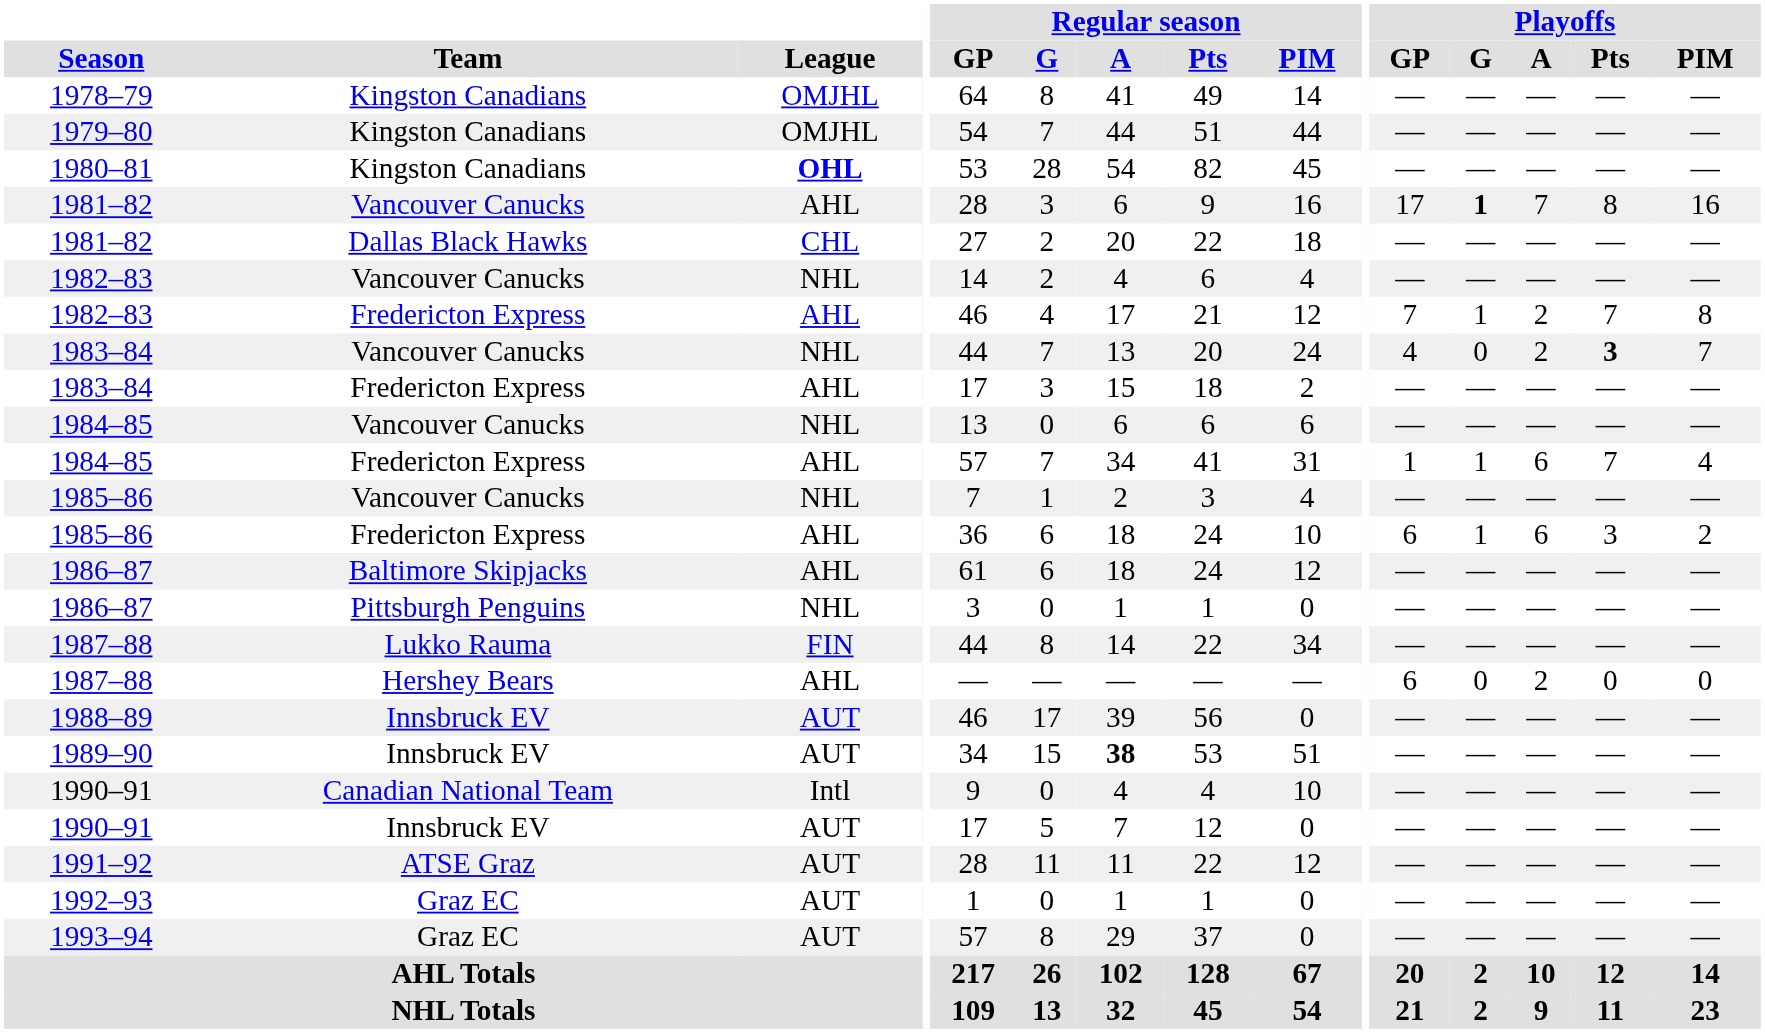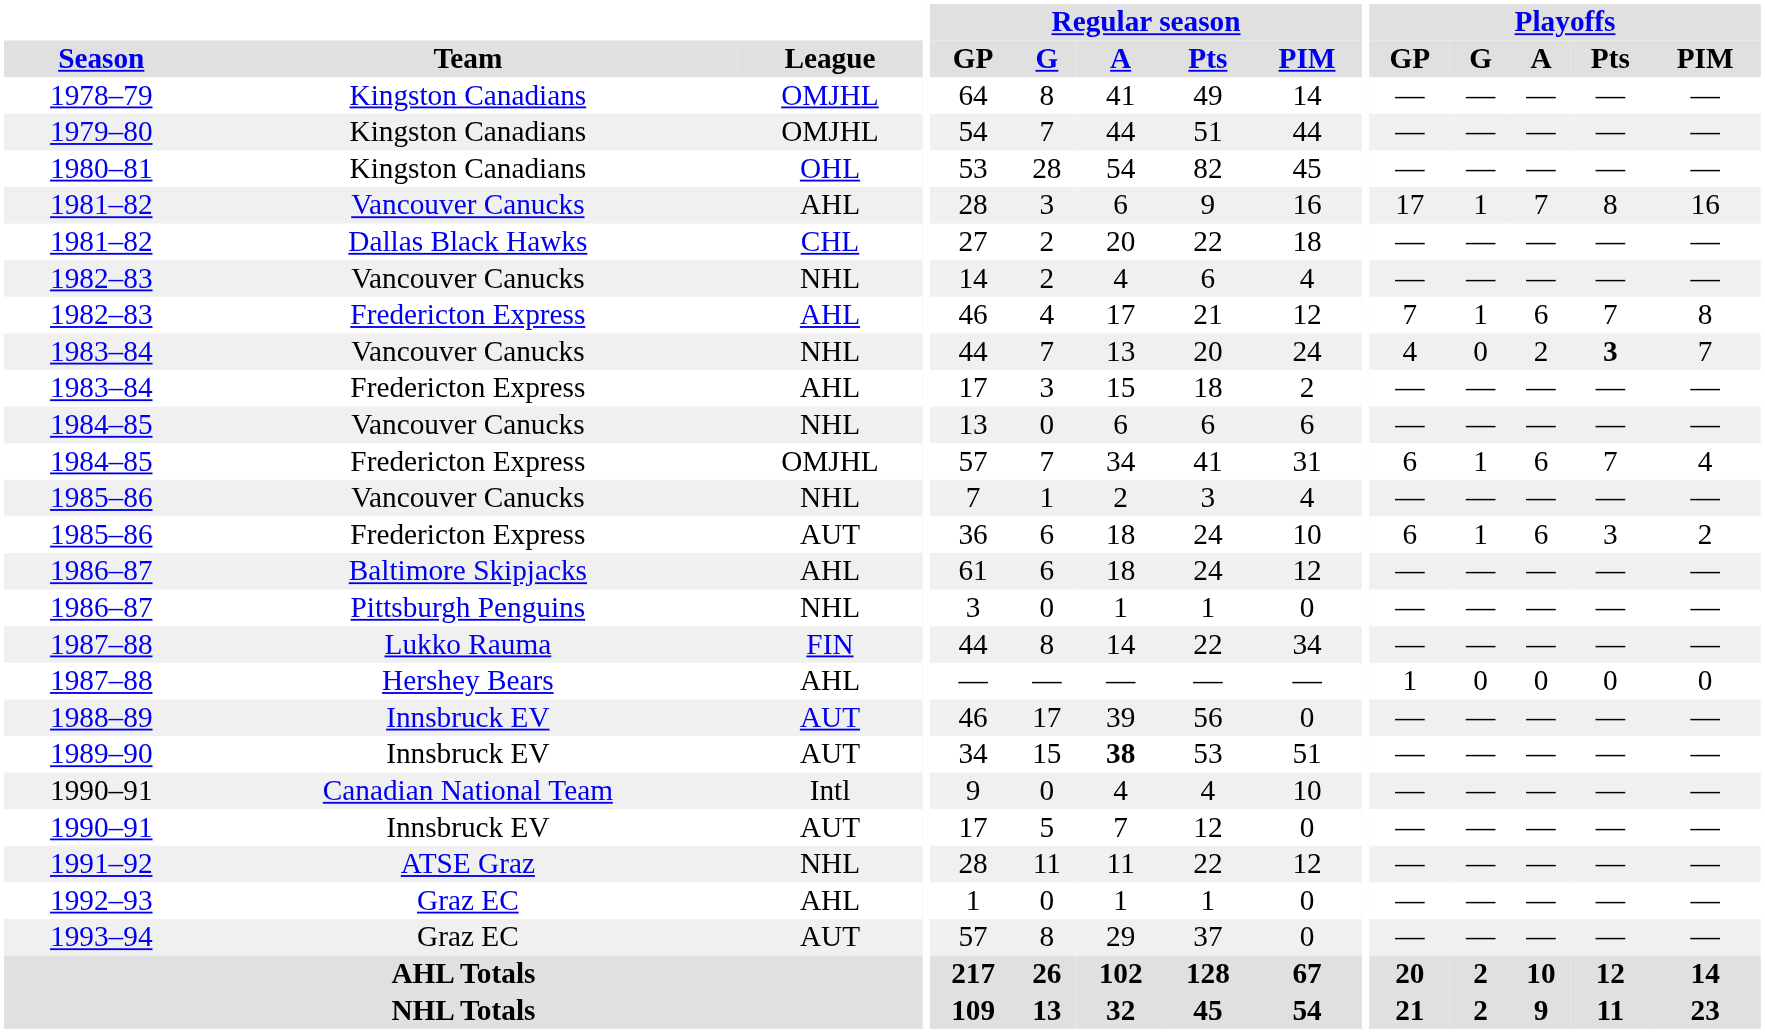 <table border="0" cellpadding="1" cellspacing="0" style="text-align:center; width:60em">
 <tr bgcolor="#e0e0e0">
 <th colspan="3" bgcolor="#ffffff"></th>
 <th rowspan="100" bgcolor="#ffffff"></th>
 <th colspan="5"><a href='#'>Regular season</a></th>
 <th rowspan="100" bgcolor="#ffffff"></th>
 <th colspan="5"><a href='#'>Playoffs</a></th>
 </tr>
 <tr bgcolor="#e0e0e0">
 <th><a href='#'>Season</a></th>
 <th>Team</th>
 <th>League</th>
 <th>GP</th>
 <th><a href='#'>G</a></th>
 <th><a href='#'>A</a></th>
 <th><a href='#'>Pts</a></th>
 <th><a href='#'>PIM</a></th>
 <th>GP</th>
 <th>G</th>
 <th>A</th>
 <th>Pts</th>
 <th>PIM</th>
 </tr>
 <tr>
 <td><a href='#'>1978–79</a></td>
 <td><a href='#'>Kingston Canadians</a></td>
 <td><a href='#'>OMJHL</a></td>
 <td>64</td>
 <td>8</td>
 <td>41</td>
 <td>49</td>
 <td>14</td>
 <td>—</td>
 <td>—</td>
 <td>—</td>
 <td>—</td>
 <td>—</td>
 </tr>
 <tr bgcolor="#f0f0f0">
 <td><a href='#'>1979–80</a></td>
 <td>Kingston Canadians</td>
 <td>OMJHL</td>
 <td>54</td>
 <td>7</td>
 <td>44</td>
 <td>51</td>
 <td>44</td>
 <td>—</td>
 <td>—</td>
 <td>—</td>
 <td>—</td>
 <td>—</td>
 </tr>
 <tr>
 <td><a href='#'>1980–81</a></td>
 <td>Kingston Canadians</td>
-<td><strong><a href='#'>OHL</a></strong></td>
+<td><a href='#'>OHL</a></td>
 <td>53</td>
 <td>28</td>
 <td>54</td>
 <td>82</td>
 <td>45</td>
 <td>—</td>
 <td>—</td>
 <td>—</td>
 <td>—</td>
 <td>—</td>
 </tr>
 <tr bgcolor="#f0f0f0">
 <td><a href='#'>1981–82</a></td>
 <td><a href='#'>Vancouver Canucks</a></td>
 <td>AHL</td>
 <td>28</td>
 <td>3</td>
 <td>6</td>
 <td>9</td>
 <td>16</td>
 <td>17</td>
-<td><strong>1</strong></td>
+<td>1</td>
 <td>7</td>
 <td>8</td>
 <td>16</td>
 </tr>
 <tr>
 <td><a href='#'>1981–82</a></td>
 <td><a href='#'>Dallas Black Hawks</a></td>
 <td><a href='#'>CHL</a></td>
 <td>27</td>
 <td>2</td>
 <td>20</td>
 <td>22</td>
 <td>18</td>
 <td>—</td>
 <td>—</td>
 <td>—</td>
 <td>—</td>
 <td>—</td>
 </tr>
 <tr bgcolor="#f0f0f0">
 <td><a href='#'>1982–83</a></td>
 <td>Vancouver Canucks</td>
 <td>NHL</td>
 <td>14</td>
 <td>2</td>
 <td>4</td>
 <td>6</td>
 <td>4</td>
 <td>—</td>
 <td>—</td>
 <td>—</td>
 <td>—</td>
 <td>—</td>
 </tr>
 <tr>
 <td><a href='#'>1982–83</a></td>
 <td><a href='#'>Fredericton Express</a></td>
 <td><a href='#'>AHL</a></td>
 <td>46</td>
 <td>4</td>
 <td>17</td>
 <td>21</td>
 <td>12</td>
 <td>7</td>
 <td>1</td>
-<td>2</td>
+<td>6</td>
 <td>7</td>
 <td>8</td>
 </tr>
 <tr bgcolor="#f0f0f0">
 <td><a href='#'>1983–84</a></td>
 <td>Vancouver Canucks</td>
 <td>NHL</td>
 <td>44</td>
 <td>7</td>
 <td>13</td>
 <td>20</td>
 <td>24</td>
 <td>4</td>
 <td>0</td>
 <td>2</td>
 <td><strong>3</strong></td>
 <td>7</td>
 </tr>
 <tr>
 <td><a href='#'>1983–84</a></td>
 <td>Fredericton Express</td>
 <td>AHL</td>
 <td>17</td>
 <td>3</td>
 <td>15</td>
 <td>18</td>
 <td>2</td>
 <td>—</td>
 <td>—</td>
 <td>—</td>
 <td>—</td>
 <td>—</td>
 </tr>
 <tr bgcolor="#f0f0f0">
 <td><a href='#'>1984–85</a></td>
 <td>Vancouver Canucks</td>
 <td>NHL</td>
 <td>13</td>
 <td>0</td>
 <td>6</td>
 <td>6</td>
 <td>6</td>
 <td>—</td>
 <td>—</td>
 <td>—</td>
 <td>—</td>
 <td>—</td>
 </tr>
 <tr>
 <td><a href='#'>1984–85</a></td>
 <td>Fredericton Express</td>
-<td>AHL</td>
+<td>OMJHL</td>
 <td>57</td>
 <td>7</td>
 <td>34</td>
 <td>41</td>
 <td>31</td>
-<td>1</td>
+<td>6</td>
 <td>1</td>
 <td>6</td>
 <td>7</td>
 <td>4</td>
 </tr>
 <tr bgcolor="#f0f0f0">
 <td><a href='#'>1985–86</a></td>
 <td>Vancouver Canucks</td>
 <td>NHL</td>
 <td>7</td>
 <td>1</td>
 <td>2</td>
 <td>3</td>
 <td>4</td>
 <td>—</td>
 <td>—</td>
 <td>—</td>
 <td>—</td>
 <td>—</td>
 </tr>
 <tr>
 <td><a href='#'>1985–86</a></td>
 <td>Fredericton Express</td>
-<td>AHL</td>
+<td>AUT</td>
 <td>36</td>
 <td>6</td>
 <td>18</td>
 <td>24</td>
 <td>10</td>
 <td>6</td>
 <td>1</td>
 <td>6</td>
 <td>3</td>
 <td>2</td>
 </tr>
 <tr bgcolor="#f0f0f0">
 <td><a href='#'>1986–87</a></td>
 <td><a href='#'>Baltimore Skipjacks</a></td>
 <td>AHL</td>
 <td>61</td>
 <td>6</td>
 <td>18</td>
 <td>24</td>
 <td>12</td>
 <td>—</td>
 <td>—</td>
 <td>—</td>
 <td>—</td>
 <td>—</td>
 </tr>
 <tr>
 <td><a href='#'>1986–87</a></td>
 <td><a href='#'>Pittsburgh Penguins</a></td>
 <td>NHL</td>
 <td>3</td>
 <td>0</td>
 <td>1</td>
 <td>1</td>
 <td>0</td>
 <td>—</td>
 <td>—</td>
 <td>—</td>
 <td>—</td>
 <td>—</td>
 </tr>
 <tr bgcolor="#f0f0f0">
 <td><a href='#'>1987–88</a></td>
 <td><a href='#'>Lukko Rauma</a></td>
 <td><a href='#'>FIN</a></td>
 <td>44</td>
 <td>8</td>
 <td>14</td>
 <td>22</td>
 <td>34</td>
 <td>—</td>
 <td>—</td>
 <td>—</td>
 <td>—</td>
 <td>—</td>
 </tr>
 <tr>
 <td><a href='#'>1987–88</a></td>
 <td><a href='#'>Hershey Bears</a></td>
 <td>AHL</td>
 <td>—</td>
 <td>—</td>
 <td>—</td>
 <td>—</td>
 <td>—</td>
-<td>6</td>
+<td>1</td>
 <td>0</td>
-<td>2</td>
+<td>0</td>
 <td>0</td>
 <td>0</td>
 </tr>
 <tr bgcolor="#f0f0f0">
 <td><a href='#'>1988–89</a></td>
 <td><a href='#'>Innsbruck EV</a></td>
 <td><a href='#'>AUT</a></td>
 <td>46</td>
 <td>17</td>
 <td>39</td>
 <td>56</td>
 <td>0</td>
 <td>—</td>
 <td>—</td>
 <td>—</td>
 <td>—</td>
 <td>—</td>
 </tr>
 <tr>
 <td><a href='#'>1989–90</a></td>
 <td>Innsbruck EV</td>
 <td>AUT</td>
 <td>34</td>
 <td>15</td>
 <td><strong>38</strong></td>
 <td>53</td>
 <td>51</td>
 <td>—</td>
 <td>—</td>
 <td>—</td>
 <td>—</td>
 <td>—</td>
 </tr>
 <tr bgcolor="#f0f0f0">
 <td>1990–91</td>
 <td><a href='#'>Canadian National Team</a></td>
 <td>Intl</td>
 <td>9</td>
 <td>0</td>
 <td>4</td>
 <td>4</td>
 <td>10</td>
 <td>—</td>
 <td>—</td>
 <td>—</td>
 <td>—</td>
 <td>—</td>
 </tr>
 <tr>
 <td><a href='#'>1990–91</a></td>
 <td>Innsbruck EV</td>
 <td>AUT</td>
 <td>17</td>
 <td>5</td>
 <td>7</td>
 <td>12</td>
 <td>0</td>
 <td>—</td>
 <td>—</td>
 <td>—</td>
 <td>—</td>
 <td>—</td>
 </tr>
 <tr bgcolor="#f0f0f0">
 <td><a href='#'>1991–92</a></td>
 <td><a href='#'>ATSE Graz</a></td>
-<td>AUT</td>
+<td>NHL</td>
 <td>28</td>
 <td>11</td>
 <td>11</td>
 <td>22</td>
 <td>12</td>
 <td>—</td>
 <td>—</td>
 <td>—</td>
 <td>—</td>
 <td>—</td>
 </tr>
 <tr>
 <td><a href='#'>1992–93</a></td>
 <td><a href='#'>Graz EC</a></td>
-<td>AUT</td>
+<td>AHL</td>
 <td>1</td>
 <td>0</td>
 <td>1</td>
 <td>1</td>
 <td>0</td>
 <td>—</td>
 <td>—</td>
 <td>—</td>
 <td>—</td>
 <td>—</td>
 </tr>
 <tr bgcolor="#f0f0f0">
 <td><a href='#'>1993–94</a></td>
 <td>Graz EC</td>
 <td>AUT</td>
 <td>57</td>
 <td>8</td>
 <td>29</td>
 <td>37</td>
 <td>0</td>
 <td>—</td>
 <td>—</td>
 <td>—</td>
 <td>—</td>
 <td>—</td>
 </tr>
 <tr bgcolor="#e0e0e0">
 <th colspan="3">AHL Totals</th>
 <th>217</th>
 <th>26</th>
 <th>102</th>
 <th>128</th>
 <th>67</th>
 <th>20</th>
 <th>2</th>
 <th>10</th>
 <th>12</th>
 <th>14</th>
 </tr>
 <tr bgcolor="#e0e0e0">
 <th colspan="3">NHL Totals</th>
 <th>109</th>
 <th>13</th>
 <th>32</th>
 <th>45</th>
 <th>54</th>
 <th>21</th>
 <th>2</th>
 <th>9</th>
 <th>11</th>
 <th>23</th>
 </tr>
 </table>
